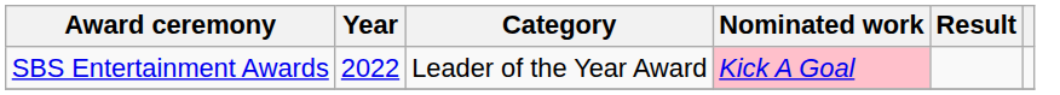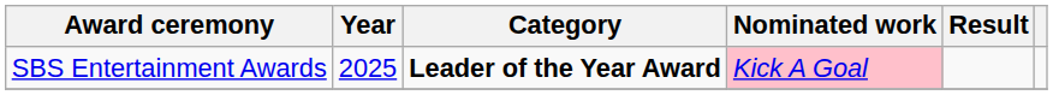 <table class="wikitable plainrowheaders sortable">
 <tr>
 <th scope="col">Award ceremony</th>
 <th scope="col">Year</th>
 <th scope="col">Category</th>
 <th scope="col">Nominated work</th>
 <th scope="col">Result</th>
 <th scope="col" class="unsortable"></th>
 </tr>
 <tr>
 <td rowspan="1"><a href='#'>SBS Entertainment Awards</a></td>
-<td style="text-align:center" rowspan="1"><a href='#'>2022</a></td>
-<td>Leader of the Year Award</td>
+<td style="text-align:center" rowspan="1"><a href='#'>2025</a></td>
+<td><strong>Leader of the Year Award</strong></td>
 <td rowspan="1" style="background: pink;"><em><a href='#'>Kick A Goal</a></em></td>
 <td></td>
 <td style="text-align:center" rowspan="1"></td>
 </tr>
 <tr>
 </tr>
 </table>
